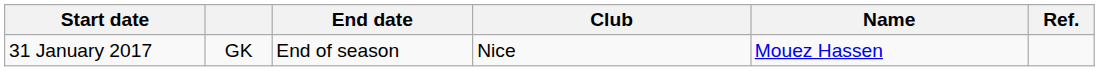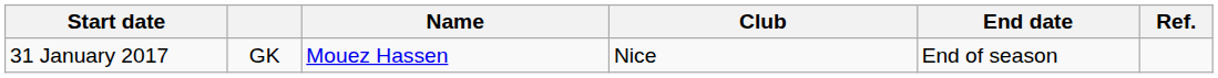 <table class="wikitable plainrowheaders">
 <tr>
 <th scope="col" style="width:10em;">Start date</th>
 <th scope="col" style="width:3em;"></th>
+<th scope="col" style="width:14em;">Name</th>
+<th scope="col" style="width:14em;">Club</th>
 <th scope="col" style="width:10em;">End date</th>
-<th scope="col" style="width:14em;">Club</th>
-<th scope="col" style="width:14em;">Name</th>
 <th scope="col" style="width:3em;">Ref.</th>
 </tr>
 <tr>
 <td>31 January 2017</td>
 <td align="center">GK</td>
+<td> <a href='#'>Mouez Hassen</a></td>
+<td> Nice</td>
 <td>End of season</td>
-<td> Nice</td>
-<td> <a href='#'>Mouez Hassen</a></td>
 <td align="center"></td>
 </tr>
 </table>
